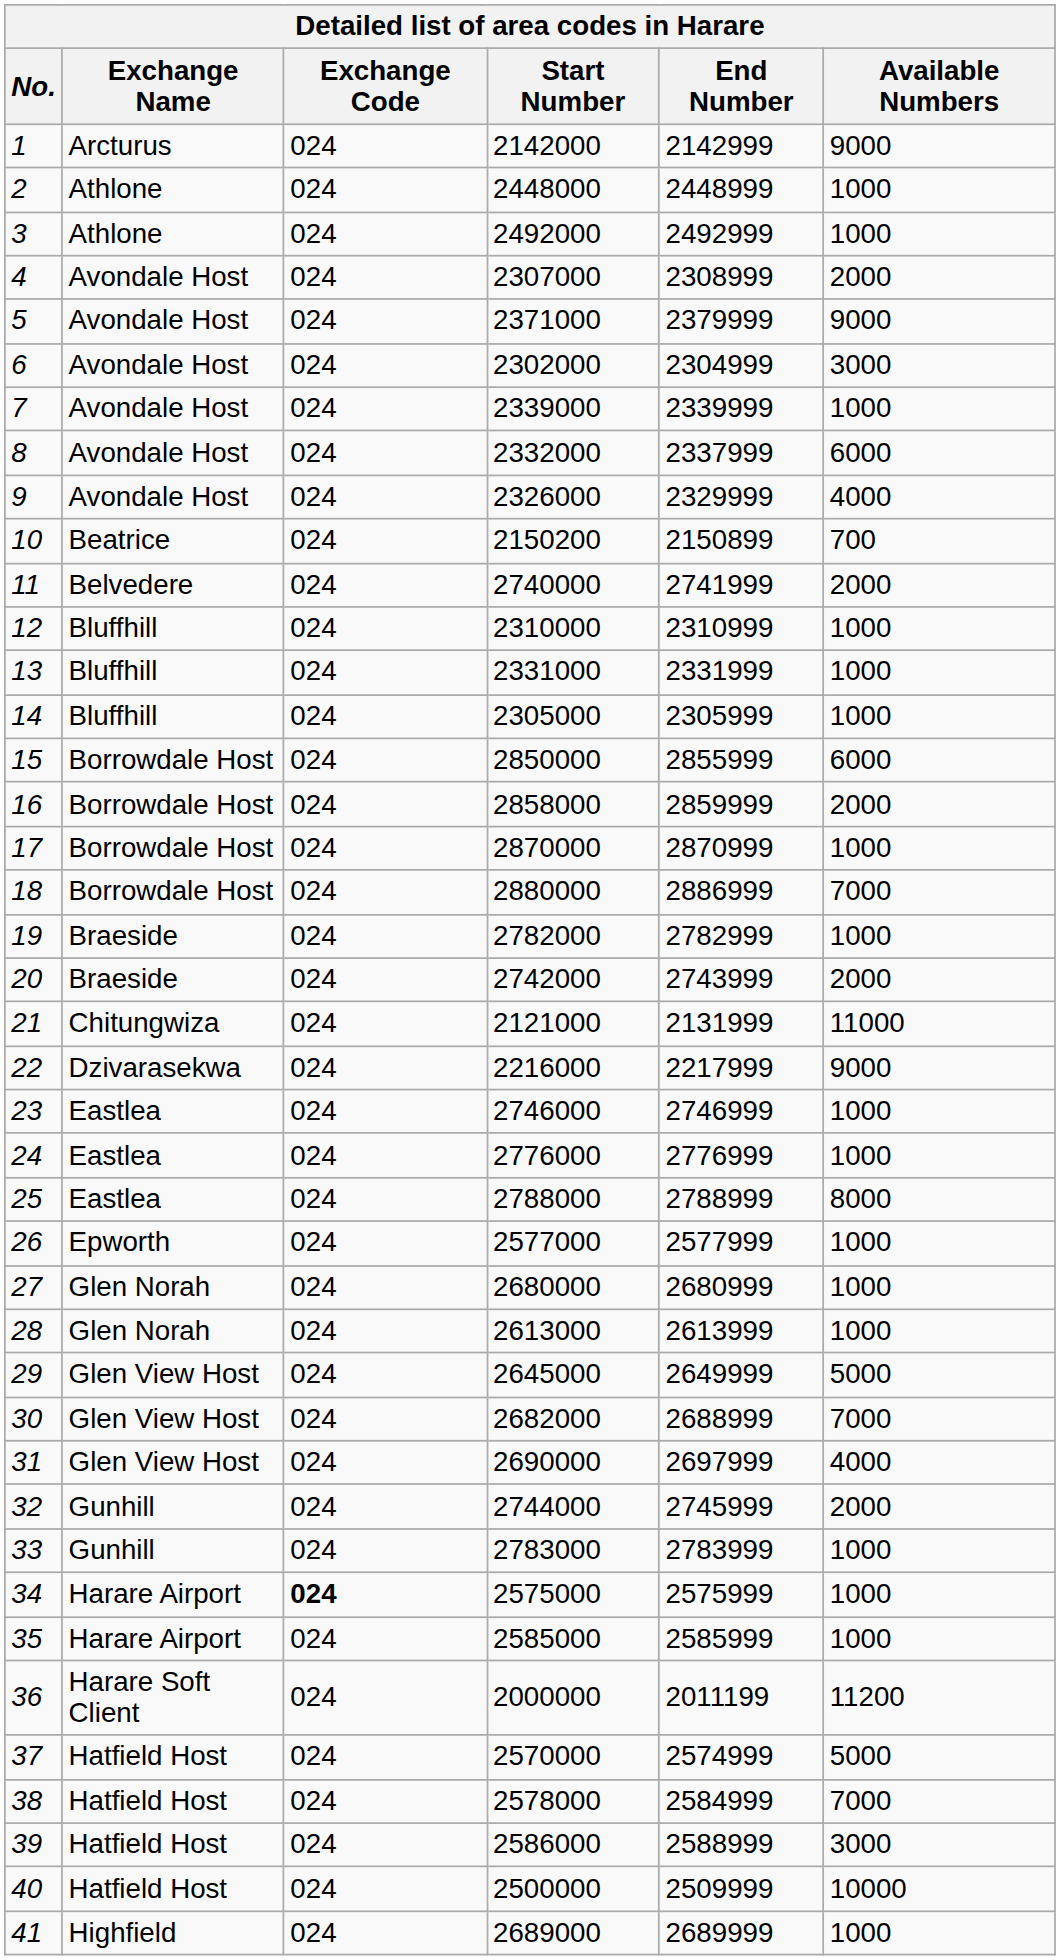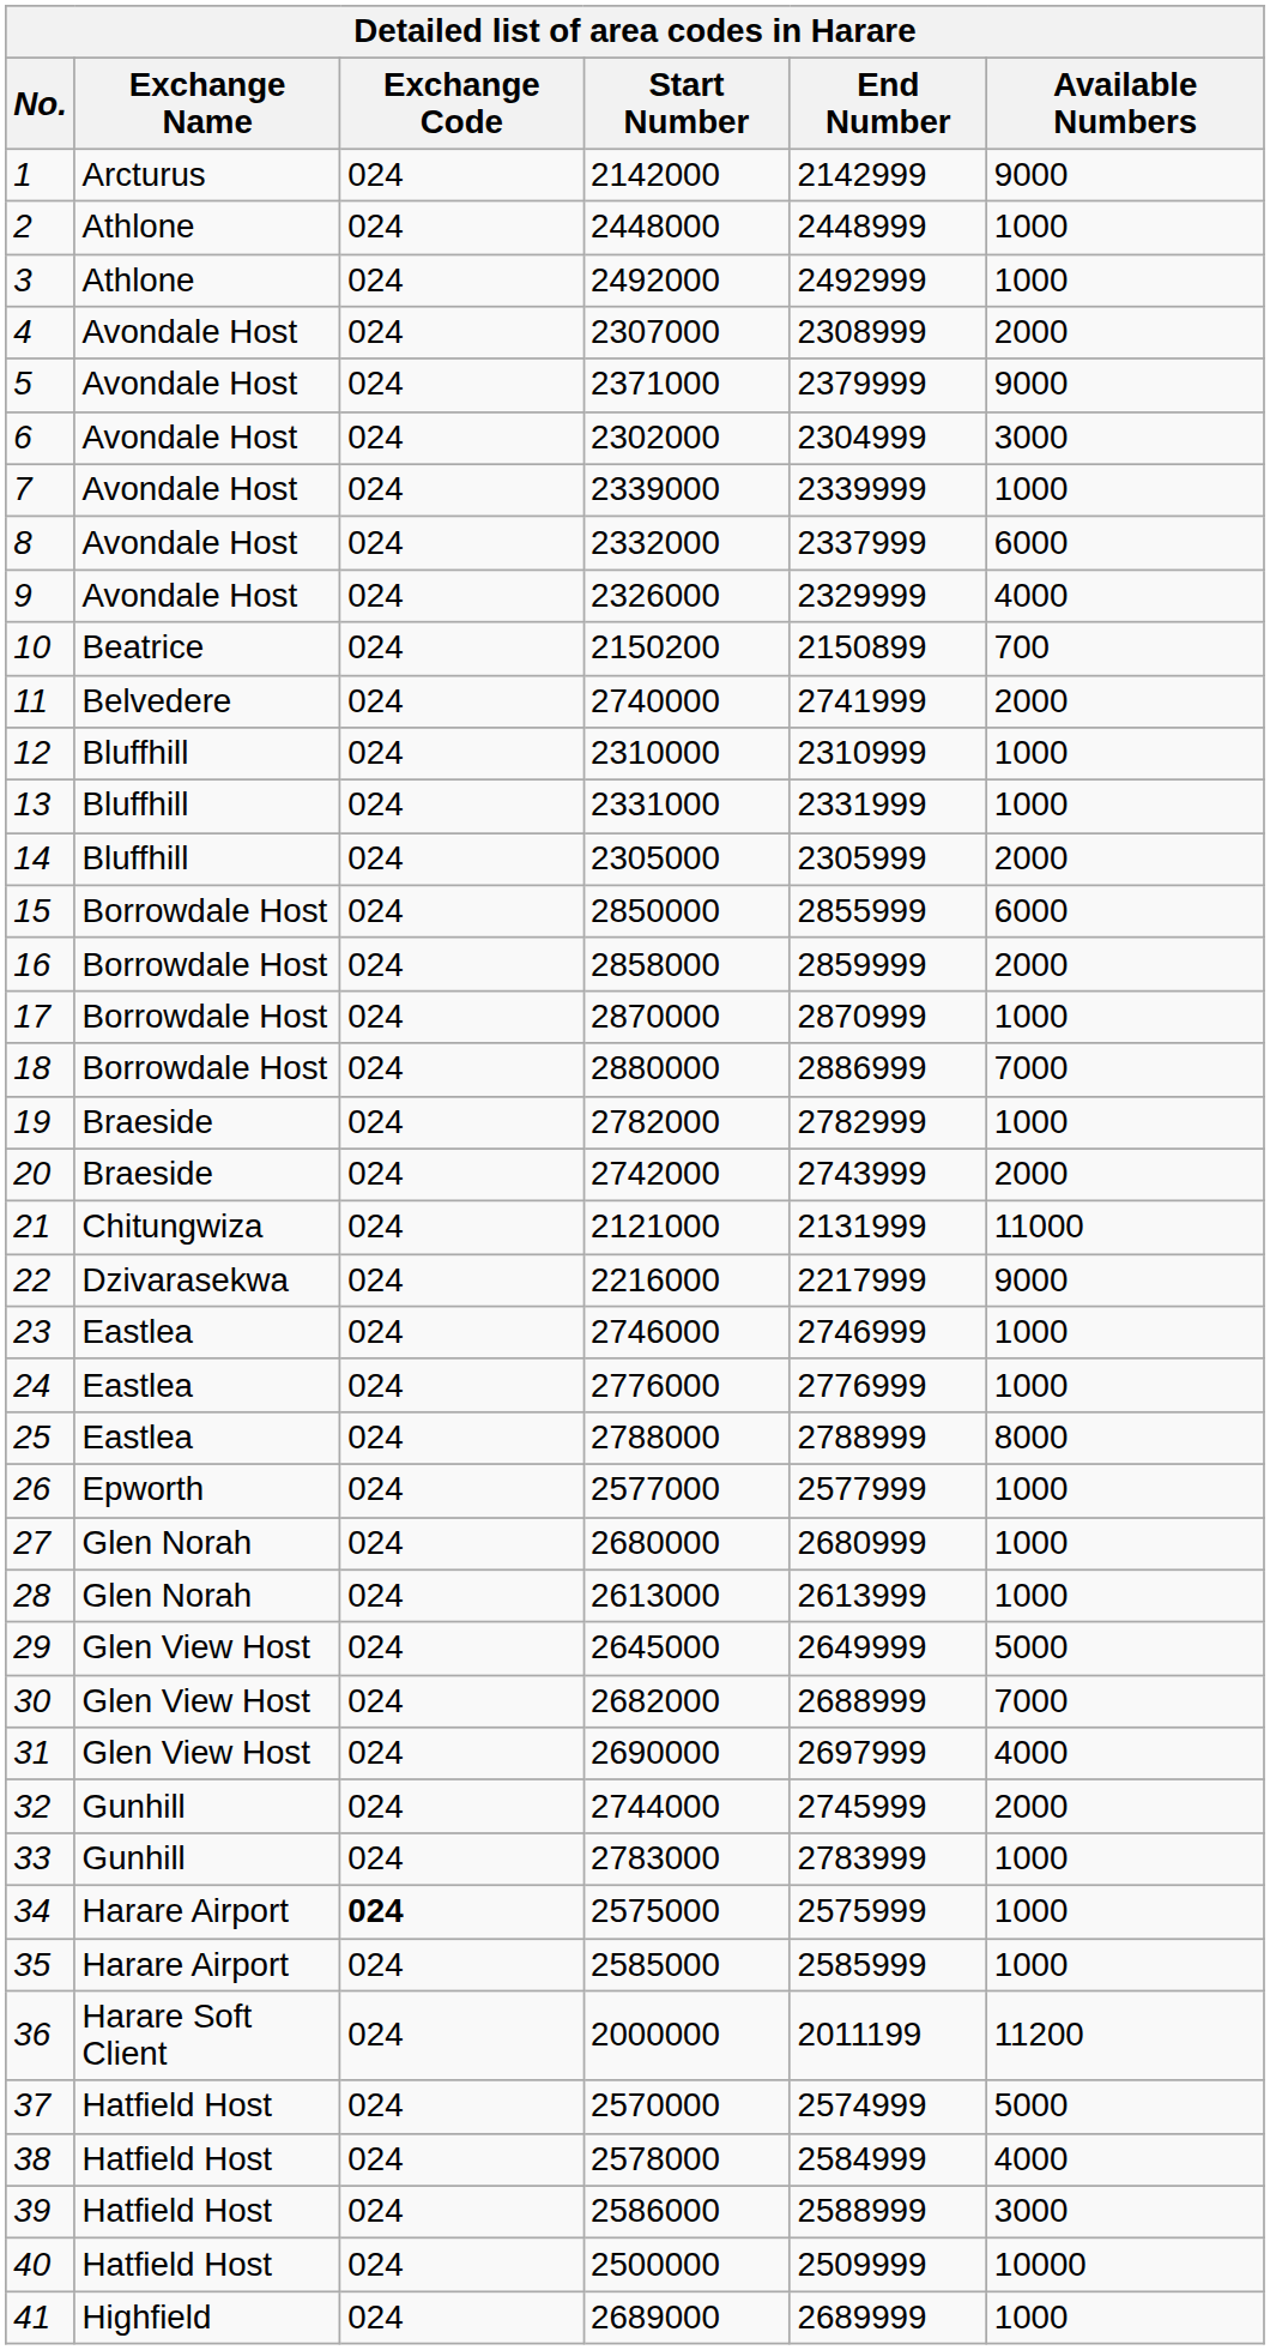 <table class="wikitable">
 <tr>
 <th colspan="6"><strong>Detailed list of area codes in Harare</strong></th>
 </tr>
 <tr>
 <th><em>No.</em></th>
 <th><strong>Exchange Name</strong></th>
 <th><strong>Exchange Code</strong></th>
 <th><strong>Start Number</strong></th>
 <th><strong>End Number</strong></th>
 <th><strong>Available Numbers</strong></th>
 </tr>
 <tr>
 <td><em>1</em></td>
 <td>Arcturus</td>
 <td>024</td>
 <td>2142000</td>
 <td>2142999</td>
 <td>9000</td>
 </tr>
 <tr>
 <td><em>2</em></td>
 <td>Athlone</td>
 <td>024</td>
 <td>2448000</td>
 <td>2448999</td>
 <td>1000</td>
 </tr>
 <tr>
 <td><em>3</em></td>
 <td>Athlone</td>
 <td>024</td>
 <td>2492000</td>
 <td>2492999</td>
 <td>1000</td>
 </tr>
 <tr>
 <td><em>4</em></td>
 <td>Avondale Host</td>
 <td>024</td>
 <td>2307000</td>
 <td>2308999</td>
 <td>2000</td>
 </tr>
 <tr>
 <td><em>5</em></td>
 <td>Avondale Host</td>
 <td>024</td>
 <td>2371000</td>
 <td>2379999</td>
 <td>9000</td>
 </tr>
 <tr>
 <td><em>6</em></td>
 <td>Avondale Host</td>
 <td>024</td>
 <td>2302000</td>
 <td>2304999</td>
 <td>3000</td>
 </tr>
 <tr>
 <td><em>7</em></td>
 <td>Avondale Host</td>
 <td>024</td>
 <td>2339000</td>
 <td>2339999</td>
 <td>1000</td>
 </tr>
 <tr>
 <td><em>8</em></td>
 <td>Avondale Host</td>
 <td>024</td>
 <td>2332000</td>
 <td>2337999</td>
 <td>6000</td>
 </tr>
 <tr>
 <td><em>9</em></td>
 <td>Avondale Host</td>
 <td>024</td>
 <td>2326000</td>
 <td>2329999</td>
 <td>4000</td>
 </tr>
 <tr>
 <td><em>10</em></td>
 <td>Beatrice</td>
 <td>024</td>
 <td>2150200</td>
 <td>2150899</td>
 <td>700</td>
 </tr>
 <tr>
 <td><em>11</em></td>
 <td>Belvedere</td>
 <td>024</td>
 <td>2740000</td>
 <td>2741999</td>
 <td>2000</td>
 </tr>
 <tr>
 <td><em>12</em></td>
 <td>Bluffhill</td>
 <td>024</td>
 <td>2310000</td>
 <td>2310999</td>
 <td>1000</td>
 </tr>
 <tr>
 <td><em>13</em></td>
 <td>Bluffhill</td>
 <td>024</td>
 <td>2331000</td>
 <td>2331999</td>
 <td>1000</td>
 </tr>
 <tr>
 <td><em>14</em></td>
 <td>Bluffhill</td>
 <td>024</td>
 <td>2305000</td>
 <td>2305999</td>
-<td>1000</td>
+<td>2000</td>
 </tr>
 <tr>
 <td><em>15</em></td>
 <td>Borrowdale Host</td>
 <td>024</td>
 <td>2850000</td>
 <td>2855999</td>
 <td>6000</td>
 </tr>
 <tr>
 <td><em>16</em></td>
 <td>Borrowdale Host</td>
 <td>024</td>
 <td>2858000</td>
 <td>2859999</td>
 <td>2000</td>
 </tr>
 <tr>
 <td><em>17</em></td>
 <td>Borrowdale Host</td>
 <td>024</td>
 <td>2870000</td>
 <td>2870999</td>
 <td>1000</td>
 </tr>
 <tr>
 <td><em>18</em></td>
 <td>Borrowdale Host</td>
 <td>024</td>
 <td>2880000</td>
 <td>2886999</td>
 <td>7000</td>
 </tr>
 <tr>
 <td><em>19</em></td>
 <td>Braeside</td>
 <td>024</td>
 <td>2782000</td>
 <td>2782999</td>
 <td>1000</td>
 </tr>
 <tr>
 <td><em>20</em></td>
 <td>Braeside</td>
 <td>024</td>
 <td>2742000</td>
 <td>2743999</td>
 <td>2000</td>
 </tr>
 <tr>
 <td><em>21</em></td>
 <td>Chitungwiza</td>
 <td>024</td>
 <td>2121000</td>
 <td>2131999</td>
 <td>11000</td>
 </tr>
 <tr>
 <td><em>22</em></td>
 <td>Dzivarasekwa</td>
 <td>024</td>
 <td>2216000</td>
 <td>2217999</td>
 <td>9000</td>
 </tr>
 <tr>
 <td><em>23</em></td>
 <td>Eastlea</td>
 <td>024</td>
 <td>2746000</td>
 <td>2746999</td>
 <td>1000</td>
 </tr>
 <tr>
 <td><em>24</em></td>
 <td>Eastlea</td>
 <td>024</td>
 <td>2776000</td>
 <td>2776999</td>
 <td>1000</td>
 </tr>
 <tr>
 <td><em>25</em></td>
 <td>Eastlea</td>
 <td>024</td>
 <td>2788000</td>
 <td>2788999</td>
 <td>8000</td>
 </tr>
 <tr>
 <td><em>26</em></td>
 <td>Epworth</td>
 <td>024</td>
 <td>2577000</td>
 <td>2577999</td>
 <td>1000</td>
 </tr>
 <tr>
 <td><em>27</em></td>
 <td>Glen Norah</td>
 <td>024</td>
 <td>2680000</td>
 <td>2680999</td>
 <td>1000</td>
 </tr>
 <tr>
 <td><em>28</em></td>
 <td>Glen Norah</td>
 <td>024</td>
 <td>2613000</td>
 <td>2613999</td>
 <td>1000</td>
 </tr>
 <tr>
 <td><em>29</em></td>
 <td>Glen View Host</td>
 <td>024</td>
 <td>2645000</td>
 <td>2649999</td>
 <td>5000</td>
 </tr>
 <tr>
 <td><em>30</em></td>
 <td>Glen View Host</td>
 <td>024</td>
 <td>2682000</td>
 <td>2688999</td>
 <td>7000</td>
 </tr>
 <tr>
 <td><em>31</em></td>
 <td>Glen View Host</td>
 <td>024</td>
 <td>2690000</td>
 <td>2697999</td>
 <td>4000</td>
 </tr>
 <tr>
 <td><em>32</em></td>
 <td>Gunhill</td>
 <td>024</td>
 <td>2744000</td>
 <td>2745999</td>
 <td>2000</td>
 </tr>
 <tr>
 <td><em>33</em></td>
 <td>Gunhill</td>
 <td>024</td>
 <td>2783000</td>
 <td>2783999</td>
 <td>1000</td>
 </tr>
 <tr>
 <td><em>34</em></td>
 <td>Harare Airport</td>
 <td><strong>024</strong></td>
 <td>2575000</td>
 <td>2575999</td>
 <td>1000</td>
 </tr>
 <tr>
 <td><em>35</em></td>
 <td>Harare Airport</td>
 <td>024</td>
 <td>2585000</td>
 <td>2585999</td>
 <td>1000</td>
 </tr>
 <tr>
 <td><em>36</em></td>
 <td>Harare Soft Client</td>
 <td>024</td>
 <td>2000000</td>
 <td>2011199</td>
 <td>11200</td>
 </tr>
 <tr>
 <td><em>37</em></td>
 <td>Hatfield Host</td>
 <td>024</td>
 <td>2570000</td>
 <td>2574999</td>
 <td>5000</td>
 </tr>
 <tr>
 <td><em>38</em></td>
 <td>Hatfield Host</td>
 <td>024</td>
 <td>2578000</td>
 <td>2584999</td>
-<td>7000</td>
+<td>4000</td>
 </tr>
 <tr>
 <td><em>39</em></td>
 <td>Hatfield Host</td>
 <td>024</td>
 <td>2586000</td>
 <td>2588999</td>
 <td>3000</td>
 </tr>
 <tr>
 <td><em>40</em></td>
 <td>Hatfield Host</td>
 <td>024</td>
 <td>2500000</td>
 <td>2509999</td>
 <td>10000</td>
 </tr>
 <tr>
 <td><em>41</em></td>
 <td>Highfield</td>
 <td>024</td>
 <td>2689000</td>
 <td>2689999</td>
 <td>1000</td>
 </tr>
 </table>
